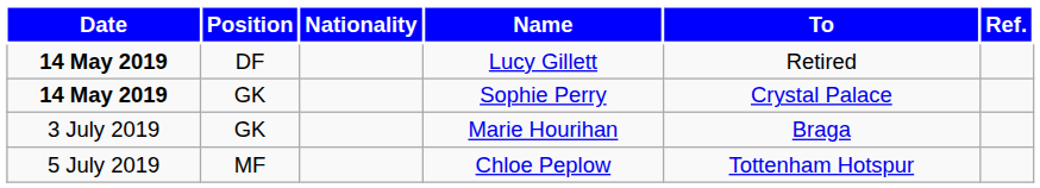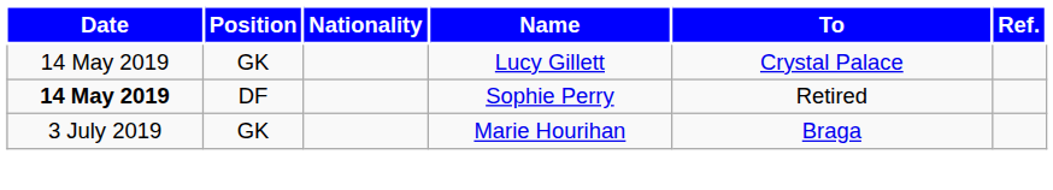 <table class="wikitable" style="text-align:center; font-size:90%; ">
 <tr>
 <th style="background:#0000FF;color:white;border:2px solid #ffffff; width:120px;">Date</th>
 <th style="background:#0000FF;color:white;border:2px solid #ffffff; width:50px;">Position</th>
 <th style="background:#0000FF;color:white;border:2px solid #ffffff; width:50px;">Nationality</th>
 <th style="background:#0000FF;color:white;border:2px solid #ffffff; width:150px;">Name</th>
 <th style="background:#0000FF;color:white;border:2px solid #ffffff; width:200px;">To</th>
 <th style="background:#0000FF;color:white;border:2px solid #ffffff; width:25px;">Ref.</th>
 </tr>
 <tr>
-<td><strong>14 May 2019</strong></td>
-<td>DF</td>
+<td>14 May 2019</td>
+<td>GK</td>
 <td></td>
 <td><a href='#'>Lucy Gillett</a></td>
-<td>Retired</td>
+<td> <a href='#'>Crystal Palace</a></td>
 <td></td>
 </tr>
 <tr>
 <td><strong>14 May 2019</strong></td>
-<td>GK</td>
+<td>DF</td>
 <td></td>
 <td><a href='#'>Sophie Perry</a></td>
-<td> <a href='#'>Crystal Palace</a></td>
+<td>Retired</td>
 <td></td>
 </tr>
 <tr>
 <td>3 July 2019</td>
 <td>GK</td>
 <td></td>
 <td><a href='#'>Marie Hourihan</a></td>
 <td> <a href='#'>Braga</a></td>
 <td></td>
 </tr>
-<tr>
-<td>5 July 2019</td>
-<td>MF</td>
-<td></td>
-<td><a href='#'>Chloe Peplow</a></td>
-<td> <a href='#'>Tottenham Hotspur</a></td>
-<td></td>
-</tr>
 </table>
